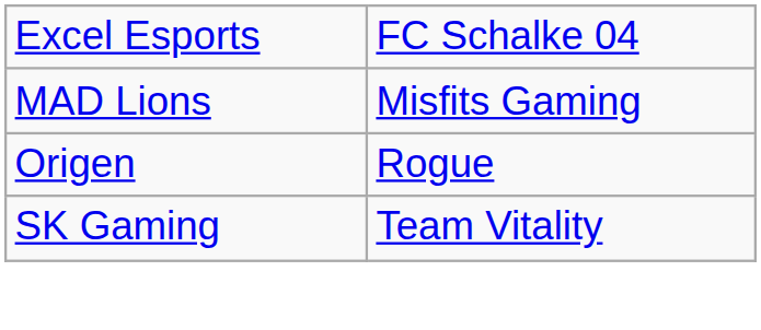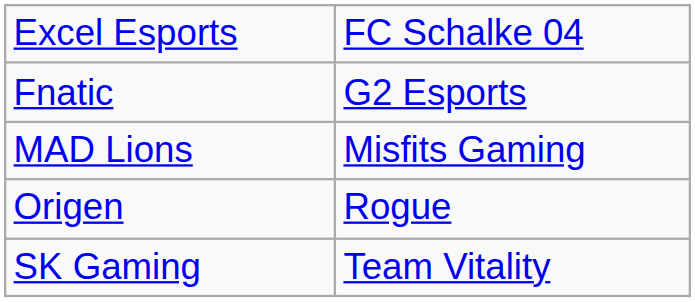 <table class="wikitable" style="width:300px; margin-bottom:-1px;">
 <tr>
 <td><a href='#'>Excel Esports</a></td>
 <td><a href='#'>FC Schalke 04</a></td>
+</tr>
+<tr>
+<td><a href='#'>Fnatic</a></td>
+<td><a href='#'>G2 Esports</a></td>
 </tr>
 <tr>
 <td><a href='#'>MAD Lions</a></td>
 <td><a href='#'>Misfits Gaming</a></td>
 </tr>
 <tr>
 <td><a href='#'>Origen</a></td>
 <td><a href='#'>Rogue</a></td>
 </tr>
 <tr>
 <td><a href='#'>SK Gaming</a></td>
 <td><a href='#'>Team Vitality</a></td>
 </tr>
 </table>
